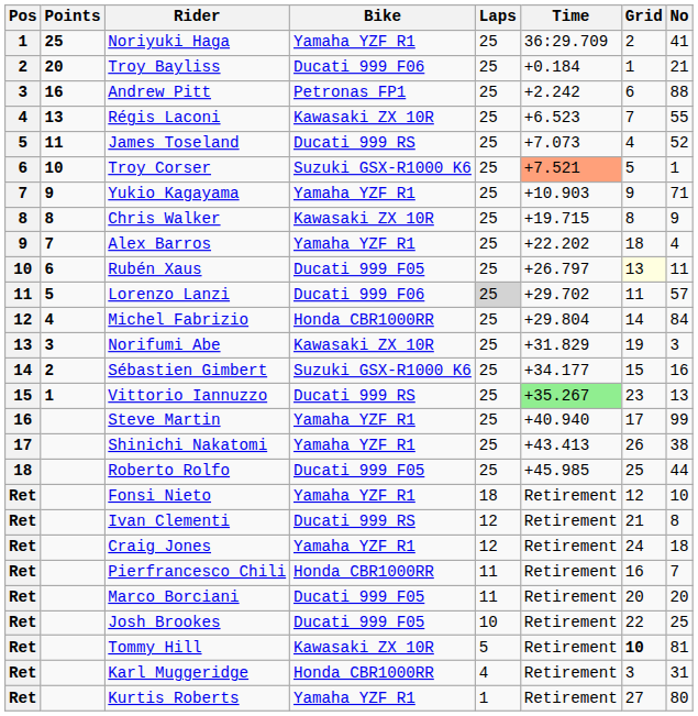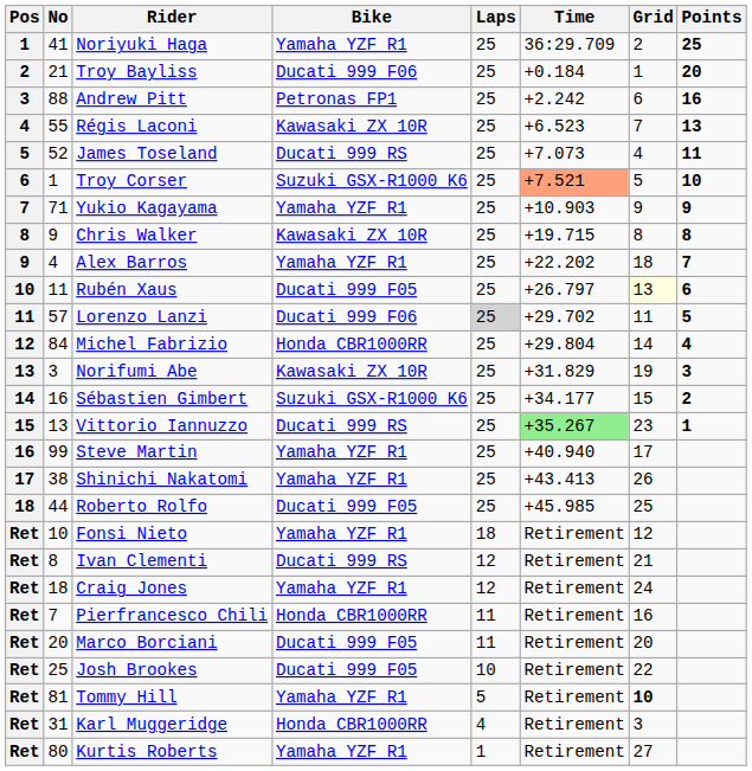 <table class="wikitable" style="font-size: 95%;">
 <tr>
 <th>Pos</th>
-<th>Points</th>
+<th>No</th>
 <th>Rider</th>
 <th>Bike</th>
 <th>Laps</th>
 <th>Time</th>
 <th>Grid</th>
-<th>No</th>
+<th>Points</th>
 </tr>
 <tr>
 <th>1</th>
-<td><strong>25</strong></td>
+<td>41</td>
 <td> <a href='#'>Noriyuki Haga</a></td>
 <td><a href='#'>Yamaha YZF R1</a></td>
 <td>25</td>
 <td>36:29.709</td>
 <td>2</td>
-<td>41</td>
+<td><strong>25</strong></td>
 </tr>
 <tr>
 <th>2</th>
-<td><strong>20</strong></td>
+<td>21</td>
 <td> <a href='#'>Troy Bayliss</a></td>
 <td><a href='#'>Ducati 999 F06</a></td>
 <td>25</td>
 <td>+0.184</td>
 <td>1</td>
-<td>21</td>
+<td><strong>20</strong></td>
 </tr>
 <tr>
 <th>3</th>
-<td><strong>16</strong></td>
+<td>88</td>
 <td> <a href='#'>Andrew Pitt</a></td>
 <td><a href='#'>Petronas FP1</a></td>
 <td>25</td>
 <td>+2.242</td>
 <td>6</td>
-<td>88</td>
+<td><strong>16</strong></td>
 </tr>
 <tr>
 <th>4</th>
-<td><strong>13</strong></td>
+<td>55</td>
 <td> <a href='#'>Régis Laconi</a></td>
 <td><a href='#'>Kawasaki ZX 10R</a></td>
 <td>25</td>
 <td>+6.523</td>
 <td>7</td>
-<td>55</td>
+<td><strong>13</strong></td>
 </tr>
 <tr>
 <th>5</th>
-<td><strong>11</strong></td>
+<td>52</td>
 <td> <a href='#'>James Toseland</a></td>
 <td><a href='#'>Ducati 999 RS</a></td>
 <td>25</td>
 <td>+7.073</td>
 <td>4</td>
-<td>52</td>
+<td><strong>11</strong></td>
 </tr>
 <tr>
 <th>6</th>
-<td><strong>10</strong></td>
+<td>1</td>
 <td> <a href='#'>Troy Corser</a></td>
 <td><a href='#'>Suzuki GSX-R1000 K6</a></td>
 <td>25</td>
 <td style="background: lightsalmon;">+7.521</td>
 <td>5</td>
-<td>1</td>
+<td><strong>10</strong></td>
 </tr>
 <tr>
 <th>7</th>
-<td><strong>9</strong></td>
+<td>71</td>
 <td> <a href='#'>Yukio Kagayama</a></td>
 <td><a href='#'>Yamaha YZF R1</a></td>
 <td>25</td>
 <td>+10.903</td>
 <td>9</td>
-<td>71</td>
+<td><strong>9</strong></td>
 </tr>
 <tr>
 <th>8</th>
-<td><strong>8</strong></td>
+<td>9</td>
 <td> <a href='#'>Chris Walker</a></td>
 <td><a href='#'>Kawasaki ZX 10R</a></td>
 <td>25</td>
 <td>+19.715</td>
 <td>8</td>
-<td>9</td>
+<td><strong>8</strong></td>
 </tr>
 <tr>
 <th>9</th>
-<td><strong>7</strong></td>
+<td>4</td>
 <td> <a href='#'>Alex Barros</a></td>
 <td><a href='#'>Yamaha YZF R1</a></td>
 <td>25</td>
 <td>+22.202</td>
 <td>18</td>
-<td>4</td>
+<td><strong>7</strong></td>
 </tr>
 <tr>
 <th>10</th>
-<td><strong>6</strong></td>
+<td>11</td>
 <td> <a href='#'>Rubén Xaus</a></td>
 <td><a href='#'>Ducati 999 F05</a></td>
 <td>25</td>
 <td>+26.797</td>
 <td style="background: lightyellow;">13</td>
-<td>11</td>
+<td><strong>6</strong></td>
 </tr>
 <tr>
 <th>11</th>
-<td><strong>5</strong></td>
+<td>57</td>
 <td> <a href='#'>Lorenzo Lanzi</a></td>
 <td><a href='#'>Ducati 999 F06</a></td>
 <td style="background: lightgrey;">25</td>
 <td>+29.702</td>
 <td>11</td>
-<td>57</td>
+<td><strong>5</strong></td>
 </tr>
 <tr>
 <th>12</th>
-<td><strong>4</strong></td>
+<td>84</td>
 <td> <a href='#'>Michel Fabrizio</a></td>
 <td><a href='#'>Honda CBR1000RR</a></td>
 <td>25</td>
 <td>+29.804</td>
 <td>14</td>
-<td>84</td>
+<td><strong>4</strong></td>
 </tr>
 <tr>
 <th>13</th>
-<td><strong>3</strong></td>
+<td>3</td>
 <td> <a href='#'>Norifumi Abe</a></td>
 <td><a href='#'>Kawasaki ZX 10R</a></td>
 <td>25</td>
 <td>+31.829</td>
 <td>19</td>
-<td>3</td>
+<td><strong>3</strong></td>
 </tr>
 <tr>
 <th>14</th>
-<td><strong>2</strong></td>
+<td>16</td>
 <td> <a href='#'>Sébastien Gimbert</a></td>
 <td><a href='#'>Suzuki GSX-R1000 K6</a></td>
 <td>25</td>
 <td>+34.177</td>
 <td>15</td>
-<td>16</td>
+<td><strong>2</strong></td>
 </tr>
 <tr>
 <th>15</th>
-<td><strong>1</strong></td>
+<td>13</td>
 <td> <a href='#'>Vittorio Iannuzzo</a></td>
 <td><a href='#'>Ducati 999 RS</a></td>
 <td>25</td>
 <td style="background: lightgreen;">+35.267</td>
 <td>23</td>
-<td>13</td>
+<td><strong>1</strong></td>
 </tr>
 <tr>
 <th>16</th>
-<td></td>
+<td>99</td>
 <td> <a href='#'>Steve Martin</a></td>
 <td><a href='#'>Yamaha YZF R1</a></td>
 <td>25</td>
 <td>+40.940</td>
 <td>17</td>
-<td>99</td>
+<td></td>
 </tr>
 <tr>
 <th>17</th>
-<td></td>
+<td>38</td>
 <td> <a href='#'>Shinichi Nakatomi</a></td>
 <td><a href='#'>Yamaha YZF R1</a></td>
 <td>25</td>
 <td>+43.413</td>
 <td>26</td>
-<td>38</td>
+<td></td>
 </tr>
 <tr>
 <th>18</th>
-<td></td>
+<td>44</td>
 <td> <a href='#'>Roberto Rolfo</a></td>
 <td><a href='#'>Ducati 999 F05</a></td>
 <td>25</td>
 <td>+45.985</td>
 <td>25</td>
-<td>44</td>
+<td></td>
 </tr>
 <tr>
 <th>Ret</th>
-<td></td>
+<td>10</td>
 <td> <a href='#'>Fonsi Nieto</a></td>
 <td><a href='#'>Yamaha YZF R1</a></td>
 <td>18</td>
 <td>Retirement</td>
 <td>12</td>
-<td>10</td>
+<td></td>
 </tr>
 <tr>
 <th>Ret</th>
-<td></td>
+<td>8</td>
 <td> <a href='#'>Ivan Clementi</a></td>
 <td><a href='#'>Ducati 999 RS</a></td>
 <td>12</td>
 <td>Retirement</td>
 <td>21</td>
-<td>8</td>
+<td></td>
 </tr>
 <tr>
 <th>Ret</th>
-<td></td>
+<td>18</td>
 <td> <a href='#'>Craig Jones</a></td>
 <td><a href='#'>Yamaha YZF R1</a></td>
 <td>12</td>
 <td>Retirement</td>
 <td>24</td>
-<td>18</td>
+<td></td>
 </tr>
 <tr>
 <th>Ret</th>
-<td></td>
+<td>7</td>
 <td> <a href='#'>Pierfrancesco Chili</a></td>
 <td><a href='#'>Honda CBR1000RR</a></td>
 <td>11</td>
 <td>Retirement</td>
 <td>16</td>
-<td>7</td>
+<td></td>
 </tr>
 <tr>
 <th>Ret</th>
-<td></td>
+<td>20</td>
 <td> <a href='#'>Marco Borciani</a></td>
 <td><a href='#'>Ducati 999 F05</a></td>
 <td>11</td>
 <td>Retirement</td>
 <td>20</td>
-<td>20</td>
+<td></td>
 </tr>
 <tr>
 <th>Ret</th>
-<td></td>
+<td>25</td>
 <td> <a href='#'>Josh Brookes</a></td>
 <td><a href='#'>Ducati 999 F05</a></td>
 <td>10</td>
 <td>Retirement</td>
 <td>22</td>
-<td>25</td>
+<td></td>
 </tr>
 <tr>
 <th>Ret</th>
-<td></td>
+<td>81</td>
 <td> <a href='#'>Tommy Hill</a></td>
-<td><a href='#'>Kawasaki ZX 10R</a></td>
+<td><a href='#'>Yamaha YZF R1</a></td>
 <td>5</td>
 <td>Retirement</td>
 <td><strong>10</strong></td>
-<td>81</td>
+<td></td>
 </tr>
 <tr>
 <th>Ret</th>
-<td></td>
+<td>31</td>
 <td> <a href='#'>Karl Muggeridge</a></td>
 <td><a href='#'>Honda CBR1000RR</a></td>
 <td>4</td>
 <td>Retirement</td>
 <td>3</td>
-<td>31</td>
+<td></td>
 </tr>
 <tr>
 <th>Ret</th>
-<td></td>
+<td>80</td>
 <td> <a href='#'>Kurtis Roberts</a></td>
 <td><a href='#'>Yamaha YZF R1</a></td>
 <td>1</td>
 <td>Retirement</td>
 <td>27</td>
-<td>80</td>
+<td></td>
 </tr>
 </table>
